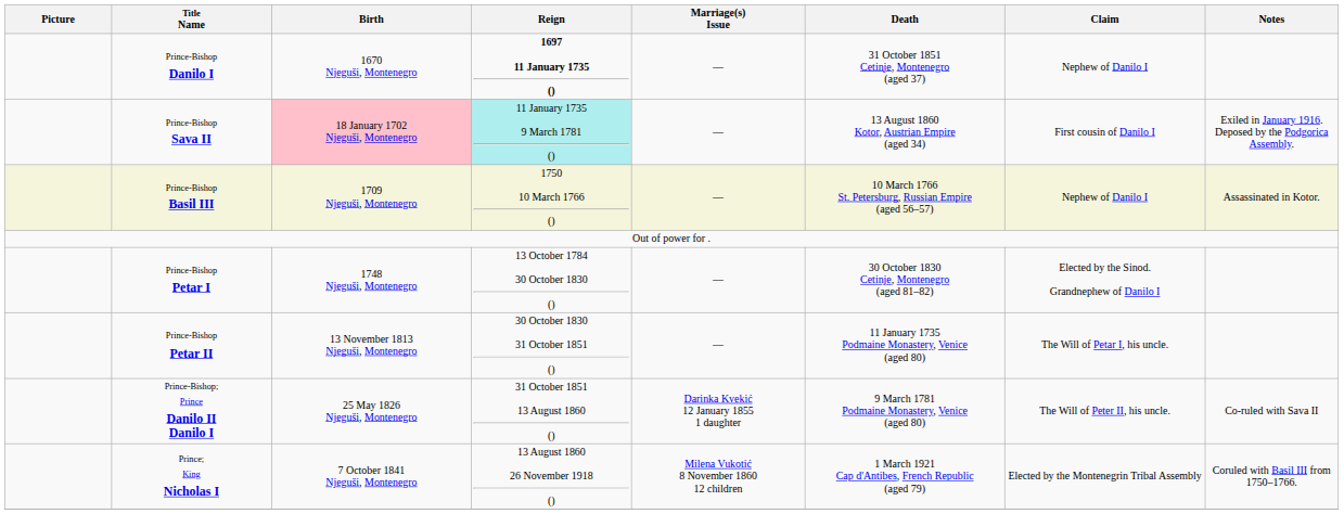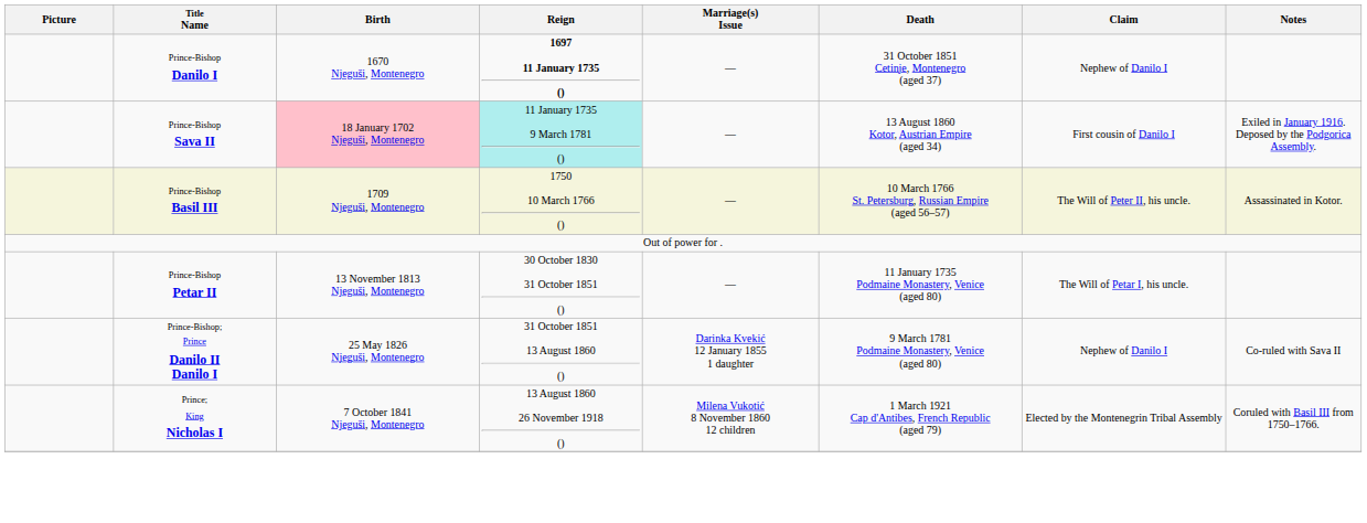 <table style="text-align:center; width:100%" class="wikitable">
 <tr>
 <th style="width:8%;">Picture</th>
 <th style="width:12%;"><small>Title</small><br>Name</th>
 <th style="width:15%;">Birth</th>
 <th style="width:12%;">Reign</th>
 <th style="width:13%;">Marriage(s)<br>Issue</th>
 <th style="width:15%;">Death</th>
 <th style="width:15%;">Claim</th>
 <th style="width:10%;">Notes</th>
 </tr>
 <tr>
 <td></td>
 <td><sup>Prince-Bishop</sup><br><big><strong><a href='#'>Danilo I</a></strong></big></td>
 <td>1670<br><a href='#'>Njeguši</a>, <a href='#'>Montenegro</a></td>
 <td><strong>1697 <br><br>11 January 1735<br><hr>()</strong></td>
 <td>—</td>
 <td>31 October 1851<br><a href='#'>Cetinje</a>, <a href='#'>Montenegro</a><br>(aged 37)</td>
 <td>Nephew of <a href='#'>Danilo I</a></td>
 <td></td>
 </tr>
 <tr>
 <td></td>
 <td><sup>Prince-Bishop</sup><br><big><strong><a href='#'>Sava II</a></strong></big></td>
 <td style="background: pink;">18 January 1702<br><a href='#'>Njeguši</a>, <a href='#'>Montenegro</a></td>
 <td style="background: paleturquoise;">11 January 1735 <br><br>9 March 1781<br><hr>()</td>
 <td>—</td>
 <td>13 August 1860<br><a href='#'>Kotor</a>, <a href='#'>Austrian Empire</a> <br>(aged 34)</td>
 <td>First cousin of <a href='#'>Danilo I</a></td>
 <td>Exiled in <a href='#'>January 1916</a>. <br> Deposed by the <a href='#'>Podgorica Assembly</a>.</td>
 </tr>
 <tr style="background:#F5F5DC;">
 <td></td>
 <td><sup>Prince-Bishop</sup><br><big><strong><a href='#'>Basil III</a></strong></big></td>
 <td>1709<br><a href='#'>Njeguši</a>, <a href='#'>Montenegro</a></td>
 <td>1750<br><br>10 March 1766<br><hr>()</td>
 <td>—</td>
 <td>10 March 1766<br><a href='#'>St. Petersburg</a>, <a href='#'>Russian Empire</a><br>(aged 56–57)</td>
-<td>Nephew of <a href='#'>Danilo I</a></td>
+<td>The Will of <a href='#'>Peter II</a>, his uncle.</td>
 <td>Assassinated in Kotor.</td>
 </tr>
 <tr>
 <td colspan=8>Out of power for .</td>
-</tr>
-<tr>
-<td></td>
-<td><sup>Prince-Bishop</sup><br><big><strong><a href='#'>Petar I</a></strong></big></td>
-<td>1748<br><a href='#'>Njeguši</a>, <a href='#'>Montenegro</a></td>
-<td>13 October 1784<br><br>30 October 1830<br><hr>()</td>
-<td>—</td>
-<td>30 October 1830<br><a href='#'>Cetinje</a>, <a href='#'>Montenegro</a><br>(aged 81–82)</td>
-<td>Elected by the Sinod. <br><br> Grandnephew of <a href='#'>Danilo I</a></td>
-<td></td>
 </tr>
 <tr>
 <td></td>
 <td><sup>Prince-Bishop</sup><br><big><strong><a href='#'>Petar II</a></strong></big></td>
 <td>13 November 1813<br><a href='#'>Njeguši</a>, <a href='#'>Montenegro</a></td>
 <td>30 October 1830<br><br>31 October 1851<br><hr>()</td>
 <td>—</td>
 <td>11 January 1735<br><a href='#'>Podmaine Monastery</a>, <a href='#'>Venice</a><br>(aged 80)</td>
 <td>The Will of <a href='#'>Petar I</a>, his uncle.</td>
 <td></td>
 </tr>
 <tr>
 <td></td>
 <td><sup>Prince-Bishop;</sup><br><sup><a href='#'>Prince</a></sup><br><big><strong><a href='#'>Danilo II<br>Danilo I</a></strong></big></td>
 <td>25 May 1826<br><a href='#'>Njeguši</a>, <a href='#'>Montenegro</a></td>
 <td>31 October 1851<br><br>13 August 1860<br><hr>()</td>
 <td><a href='#'>Darinka Kvekić</a><br>12 January 1855<br>1 daughter</td>
 <td>9 March 1781<br><a href='#'>Podmaine Monastery</a>, <a href='#'>Venice</a><br>(aged 80)</td>
-<td>The Will of <a href='#'>Peter II</a>, his uncle.</td>
+<td>Nephew of <a href='#'>Danilo I</a></td>
 <td>Co-ruled with Sava II</td>
 </tr>
 <tr>
 <td></td>
 <td><sup>Prince;</sup><br><sup><a href='#'>King</a></sup><br><big><strong><a href='#'>Nicholas I</a></strong></big></td>
 <td>7 October 1841<br><a href='#'>Njeguši</a>, <a href='#'>Montenegro</a></td>
 <td>13 August 1860<br><br>26 November 1918<br><hr>()</td>
 <td><a href='#'>Milena Vukotić</a><br>8 November 1860<br>12 children</td>
 <td>1 March 1921<br><a href='#'>Cap d'Antibes</a>, <a href='#'>French Republic</a> <br>(aged 79)</td>
 <td>Elected by the Montenegrin Tribal Assembly</td>
 <td>Coruled with <a href='#'>Basil III</a> from 1750–1766.</td>
 </tr>
 <tr>
 </tr>
 </table>
